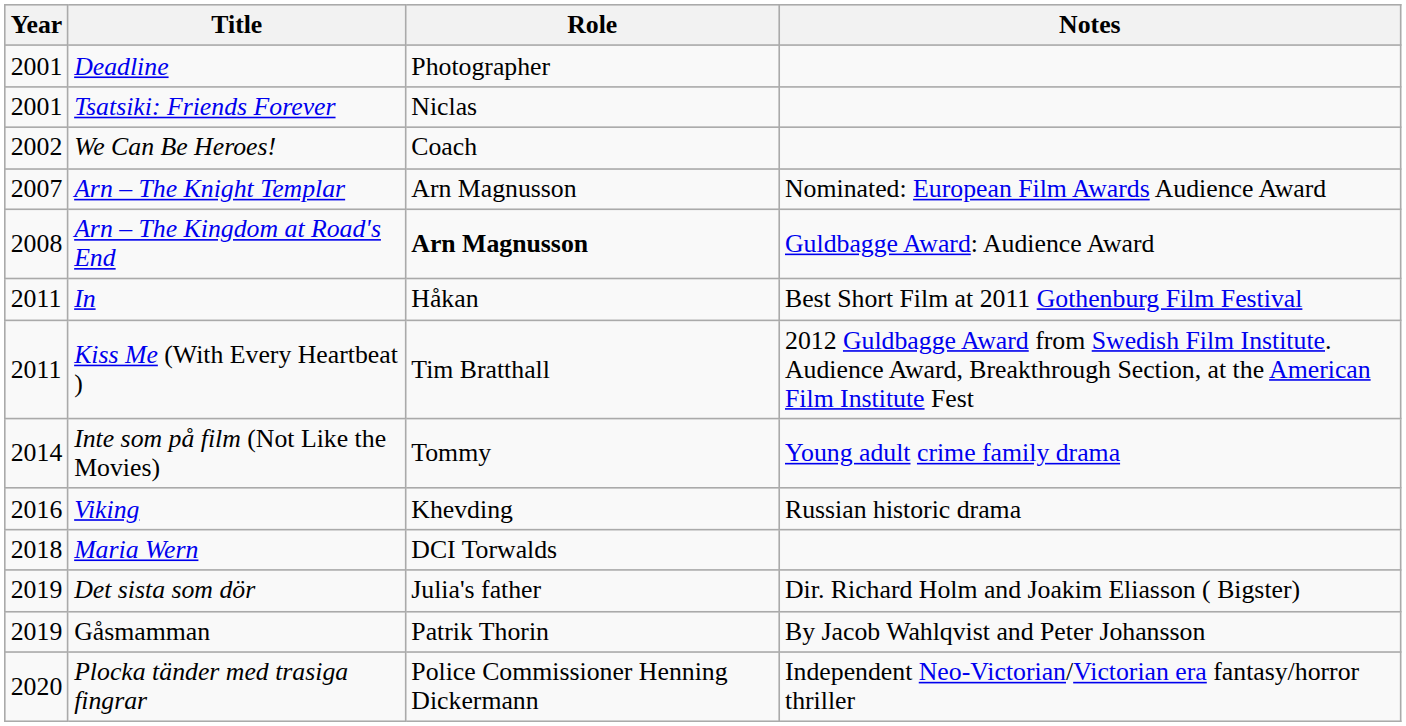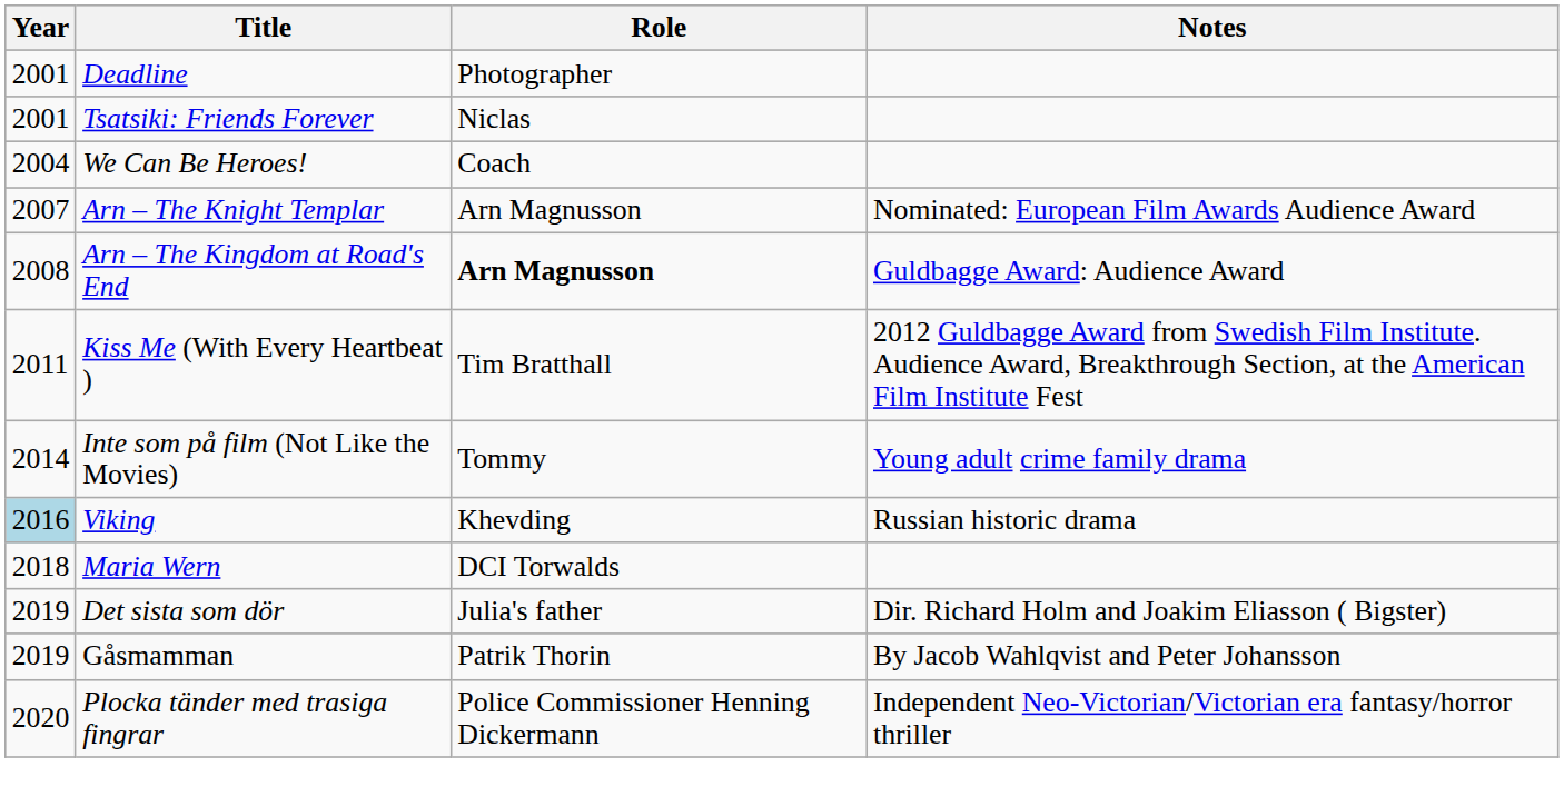 <table class="wikitable sortable">
 <tr>
 <th>Year</th>
 <th>Title</th>
 <th>Role</th>
 <th class="unsortable">Notes</th>
 </tr>
 <tr>
 <td>2001</td>
 <td><em><a href='#'>Deadline</a></em></td>
 <td>Photographer</td>
 <td></td>
 </tr>
 <tr>
 <td>2001</td>
 <td><em><a href='#'>Tsatsiki: Friends Forever</a></em></td>
 <td>Niclas</td>
 <td></td>
 </tr>
 <tr>
-<td>2002</td>
+<td>2004</td>
 <td><em>We Can Be Heroes!</em></td>
 <td>Coach</td>
 </tr>
 <tr>
 <td>2007</td>
 <td><em><a href='#'>Arn – The Knight Templar</a></em></td>
 <td>Arn Magnusson</td>
 <td>Nominated: <a href='#'>European Film Awards</a> Audience Award</td>
 </tr>
 <tr>
 <td>2008</td>
 <td><em><a href='#'>Arn – The Kingdom at Road's End</a></em></td>
 <td><strong>Arn Magnusson</strong></td>
 <td><a href='#'>Guldbagge Award</a>: Audience Award</td>
 </tr>
 <tr>
 <td>2011</td>
-<td><em><a href='#'>In</a></em></td>
-<td>Håkan</td>
-<td>Best Short Film at 2011 <a href='#'>Gothenburg Film Festival</a></td>
-</tr>
-<tr>
-<td>2011</td>
 <td><em><a href='#'>Kiss Me</a></em> (With Every Heartbeat )</td>
 <td>Tim Bratthall</td>
 <td>2012 <a href='#'>Guldbagge Award</a> from <a href='#'>Swedish Film Institute</a>.<br>Audience Award, Breakthrough Section, at the <a href='#'>American Film Institute</a> Fest</td>
 </tr>
 <tr>
 <td>2014</td>
 <td><em>Inte som på film</em> (Not Like the Movies)</td>
 <td>Tommy</td>
 <td><a href='#'>Young adult</a> <a href='#'>crime family drama</a></td>
 </tr>
 <tr>
-<td>2016</td>
+<td style="background: lightblue;">2016</td>
 <td><em><a href='#'>Viking</a></em></td>
 <td>Khevding</td>
 <td>Russian historic drama</td>
 </tr>
 <tr>
 <td>2018</td>
 <td><em><a href='#'>Maria Wern</a></em></td>
 <td>DCI Torwalds</td>
 </tr>
 <tr>
 <td>2019</td>
 <td><em>Det sista som dör</em></td>
 <td>Julia's father</td>
 <td>Dir. Richard Holm and Joakim Eliasson ( Bigster)</td>
 </tr>
 <tr>
 <td>2019</td>
 <td>Gåsmamman</td>
 <td>Patrik Thorin</td>
 <td>By Jacob Wahlqvist and Peter Johansson</td>
 </tr>
 <tr>
 <td>2020</td>
 <td><em>Plocka tänder med trasiga fingrar</em></td>
 <td>Police Commissioner Henning Dickermann</td>
 <td>Independent <a href='#'>Neo-Victorian</a>/<a href='#'>Victorian era</a> fantasy/horror thriller</td>
 </tr>
 </table>
